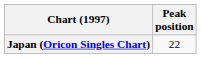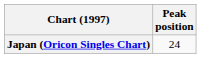 <table class="wikitable plainrowheaders" style="text-align:center">
 <tr>
 <th scope="col">Chart (1997)</th>
 <th scope="col">Peak<br>position</th>
 </tr>
 <tr>
 <th scope="row">Japan (<a href='#'>Oricon Singles Chart</a>)</th>
-<td>22</td>
+<td>24</td>
 </tr>
 </table>
